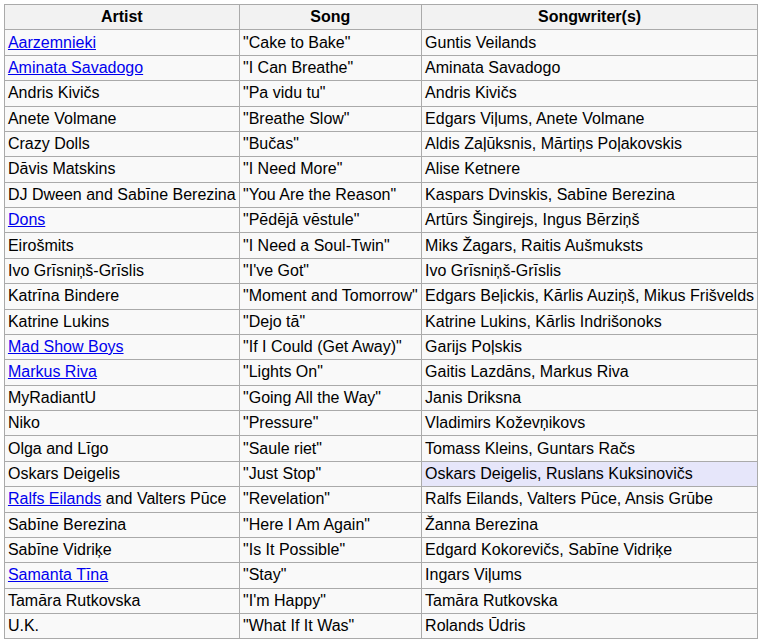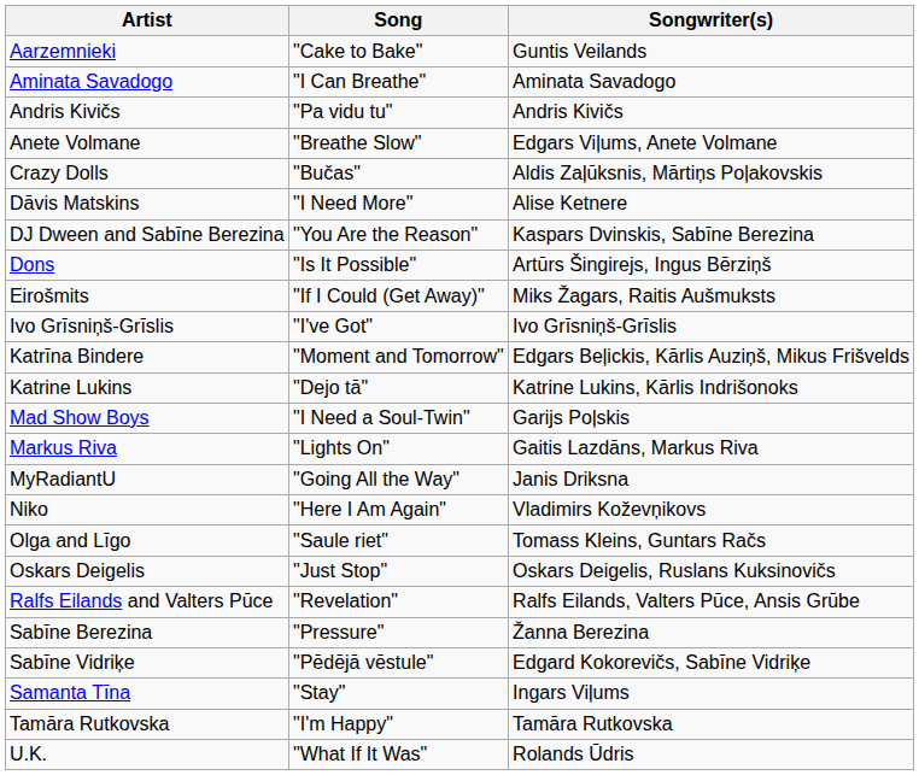 <table class="sortable wikitable" style="margin: 1em auto 1em auto">
 <tr>
 <th>Artist</th>
 <th>Song</th>
 <th>Songwriter(s)</th>
 </tr>
 <tr>
 <td><a href='#'>Aarzemnieki</a></td>
 <td>"Cake to Bake"</td>
 <td>Guntis Veilands</td>
 </tr>
 <tr>
 <td><a href='#'>Aminata Savadogo</a></td>
 <td>"I Can Breathe"</td>
 <td>Aminata Savadogo</td>
 </tr>
 <tr>
 <td>Andris Kivičs</td>
 <td>"Pa vidu tu"</td>
 <td>Andris Kivičs</td>
 </tr>
 <tr>
 <td>Anete Volmane</td>
 <td>"Breathe Slow"</td>
 <td>Edgars Viļums, Anete Volmane</td>
 </tr>
 <tr>
 <td>Crazy Dolls</td>
 <td>"Bučas"</td>
 <td>Aldis Zaļūksnis, Mārtiņs Poļakovskis</td>
 </tr>
 <tr>
 <td>Dāvis Matskins</td>
 <td>"I Need More"</td>
 <td>Alise Ketnere</td>
 </tr>
 <tr>
 <td>DJ Dween and Sabīne Berezina</td>
 <td>"You Are the Reason"</td>
 <td>Kaspars Dvinskis, Sabīne Berezina</td>
 </tr>
 <tr>
 <td><a href='#'>Dons</a></td>
-<td>"Pēdējā vēstule"</td>
+<td>"Is It Possible"</td>
 <td>Artūrs Šingirejs, Ingus Bērziņš</td>
 </tr>
 <tr>
 <td>Eirošmits</td>
-<td>"I Need a Soul-Twin"</td>
+<td>"If I Could (Get Away)"</td>
 <td>Miks Žagars, Raitis Aušmuksts</td>
 </tr>
 <tr>
 <td>Ivo Grīsniņš-Grīslis</td>
 <td>"I've Got"</td>
 <td>Ivo Grīsniņš-Grīslis</td>
 </tr>
 <tr>
 <td>Katrīna Bindere</td>
 <td>"Moment and Tomorrow"</td>
 <td>Edgars Beļickis, Kārlis Auziņš, Mikus Frišvelds</td>
 </tr>
 <tr>
 <td>Katrine Lukins</td>
 <td>"Dejo tā"</td>
 <td>Katrine Lukins, Kārlis Indrišonoks</td>
 </tr>
 <tr>
 <td><a href='#'>Mad Show Boys</a></td>
-<td>"If I Could (Get Away)"</td>
+<td>"I Need a Soul-Twin"</td>
 <td>Garijs Poļskis</td>
 </tr>
 <tr>
 <td><a href='#'>Markus Riva</a></td>
 <td>"Lights On"</td>
 <td>Gaitis Lazdāns, Markus Riva</td>
 </tr>
 <tr>
 <td>MyRadiantU</td>
 <td>"Going All the Way"</td>
 <td>Janis Driksna</td>
 </tr>
 <tr>
 <td>Niko</td>
-<td>"Pressure"</td>
+<td>"Here I Am Again"</td>
 <td>Vladimirs Koževņikovs</td>
 </tr>
 <tr>
 <td>Olga and Līgo</td>
 <td>"Saule riet"</td>
 <td>Tomass Kleins, Guntars Račs</td>
 </tr>
 <tr>
 <td>Oskars Deigelis</td>
 <td>"Just Stop"</td>
-<td style="background: lavender;">Oskars Deigelis, Ruslans Kuksinovičs</td>
+<td>Oskars Deigelis, Ruslans Kuksinovičs</td>
 </tr>
 <tr>
 <td><a href='#'>Ralfs Eilands</a> and Valters Pūce</td>
 <td>"Revelation"</td>
 <td>Ralfs Eilands, Valters Pūce, Ansis Grūbe</td>
 </tr>
 <tr>
 <td>Sabīne Berezina</td>
-<td>"Here I Am Again"</td>
+<td>"Pressure"</td>
 <td>Žanna Berezina</td>
 </tr>
 <tr>
 <td>Sabīne Vidriķe</td>
-<td>"Is It Possible"</td>
+<td>"Pēdējā vēstule"</td>
 <td>Edgard Kokorevičs, Sabīne Vidriķe</td>
 </tr>
 <tr>
 <td><a href='#'>Samanta Tīna</a></td>
 <td>"Stay"</td>
 <td>Ingars Viļums</td>
 </tr>
 <tr>
 <td>Tamāra Rutkovska</td>
 <td>"I'm Happy"</td>
 <td>Tamāra Rutkovska</td>
 </tr>
 <tr>
 <td>U.K.</td>
 <td>"What If It Was"</td>
 <td>Rolands Ūdris</td>
 </tr>
 </table>
